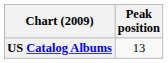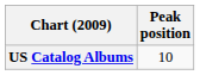 <table class="wikitable plainrowheaders">
 <tr>
 <th scope="col">Chart (2009)</th>
 <th scope="col">Peak<br>position</th>
 </tr>
 <tr>
 <th scope="row">US <a href='#'>Catalog Albums</a></th>
-<td style="text-align:center;">13</td>
+<td style="text-align:center;">10</td>
 </tr>
 </table>
